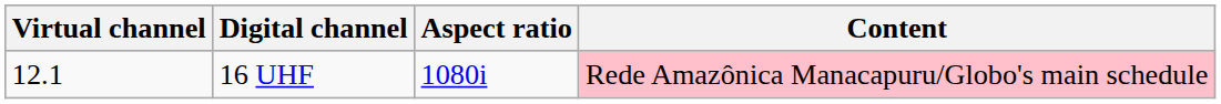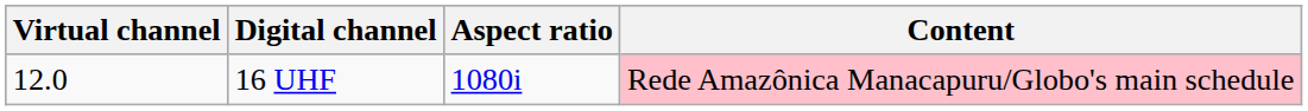 <table class = "wikitable">
 <tr>
 <th>Virtual channel</th>
 <th>Digital channel</th>
 <th>Aspect ratio</th>
 <th>Content</th>
 </tr>
 <tr>
-<td>12.1</td>
+<td>12.0</td>
 <td>16 <a href='#'>UHF</a></td>
 <td><a href='#'>1080i</a></td>
 <td style="background: pink;">Rede Amazônica Manacapuru/Globo's main schedule</td>
 </tr>
 </table>
